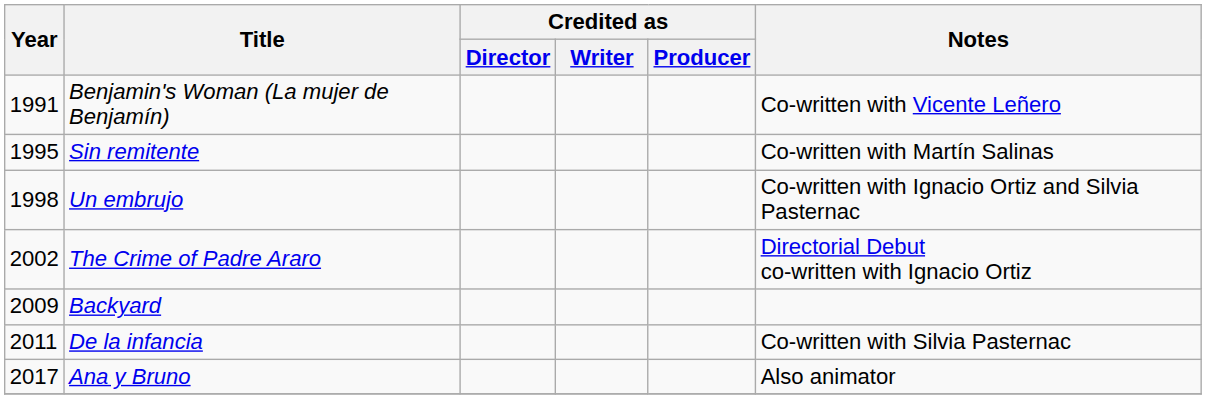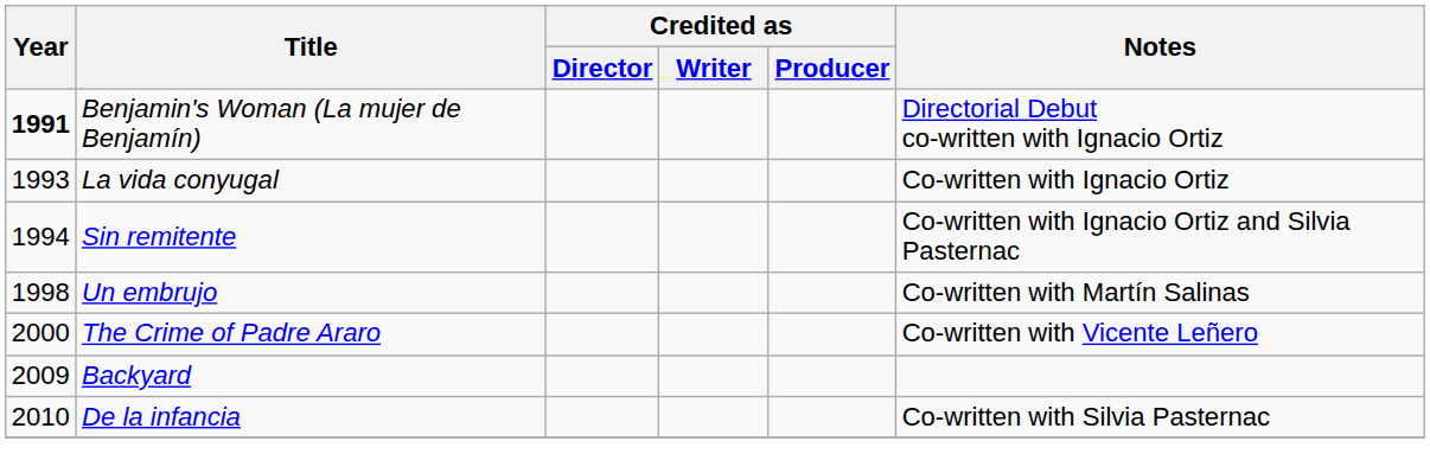 <table class="wikitable">
 <tr>
 <th rowspan="2" style="width:33px;">Year</th>
 <th rowspan="2">Title</th>
 <th colspan="3">Credited as</th>
 <th class="unsortable" rowspan="2">Notes</th>
 </tr>
 <tr>
 <th width=60><a href='#'>Director</a></th>
 <th width=60><a href='#'>Writer</a></th>
 <th width=60><a href='#'>Producer</a></th>
 </tr>
 <tr>
-<td>1991</td>
+<td><strong>1991</strong></td>
 <td><em>Benjamin's Woman (La mujer de Benjamín)</em></td>
 <td></td>
 <td></td>
 <td></td>
-<td>Co-written with <a href='#'>Vicente Leñero</a></td>
+<td><a href='#'>Directorial Debut</a><br>co-written with Ignacio Ortiz</td>
 </tr>
 <tr>
-<td>1995</td>
+<td>1993</td>
+<td><em>La vida conyugal</em></td>
+<td></td>
+<td></td>
+<td></td>
+<td>Co-written with Ignacio Ortiz</td>
+</tr>
+<tr>
+<td>1994</td>
 <td><em><a href='#'>Sin remitente</a></em></td>
 <td></td>
 <td></td>
 <td></td>
-<td>Co-written with Martín Salinas</td>
+<td>Co-written with Ignacio Ortiz and Silvia Pasternac</td>
 </tr>
 <tr>
 <td>1998</td>
 <td><em><a href='#'>Un embrujo</a></em></td>
 <td></td>
 <td></td>
 <td></td>
-<td>Co-written with Ignacio Ortiz and Silvia Pasternac</td>
+<td>Co-written with Martín Salinas</td>
 </tr>
 <tr>
-<td>2002</td>
+<td>2000</td>
 <td><em><a href='#'>The Crime of Padre Araro</a></em></td>
 <td></td>
 <td></td>
 <td></td>
-<td><a href='#'>Directorial Debut</a><br>co-written with Ignacio Ortiz</td>
+<td>Co-written with <a href='#'>Vicente Leñero</a></td>
 </tr>
 <tr>
 <td>2009</td>
 <td><em><a href='#'>Backyard</a></em></td>
 <td></td>
 <td></td>
 <td></td>
 <td></td>
 </tr>
 <tr>
-<td>2011</td>
+<td>2010</td>
 <td><em><a href='#'>De la infancia</a></em></td>
 <td></td>
 <td></td>
 <td></td>
 <td>Co-written with Silvia Pasternac</td>
 </tr>
 <tr>
-<td>2017</td>
-<td><em><a href='#'>Ana y Bruno</a></em></td>
-<td></td>
-<td></td>
-<td></td>
-<td>Also animator</td>
-</tr>
-<tr>
 </tr>
 </table>
